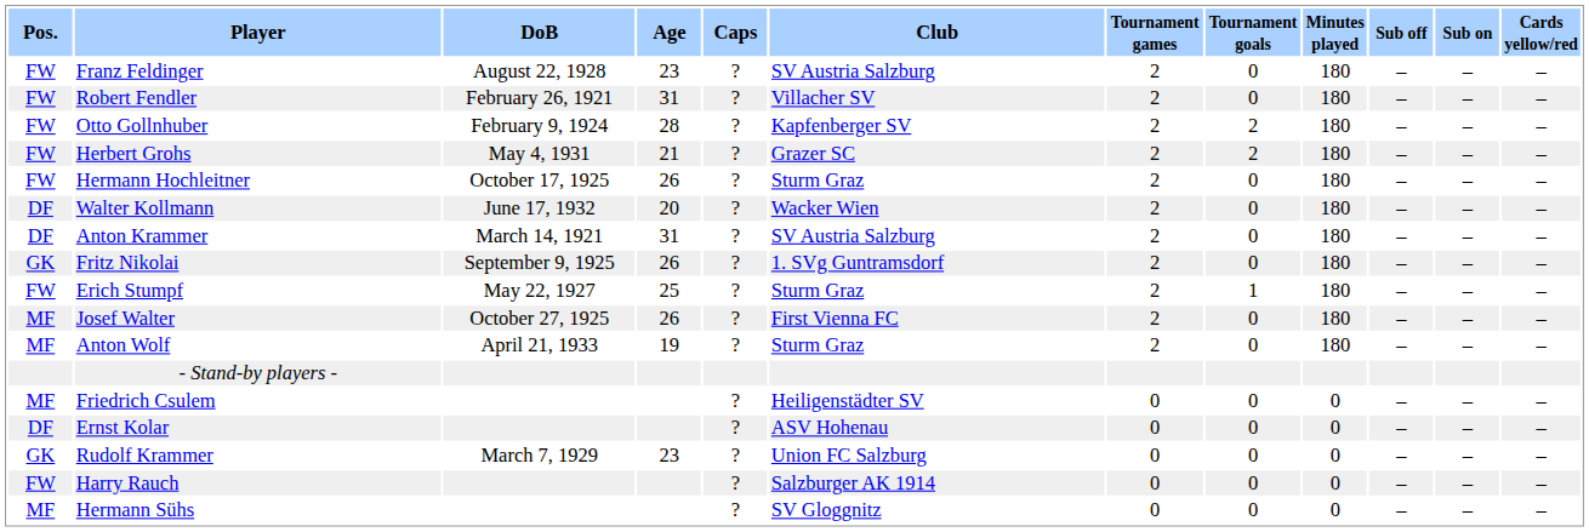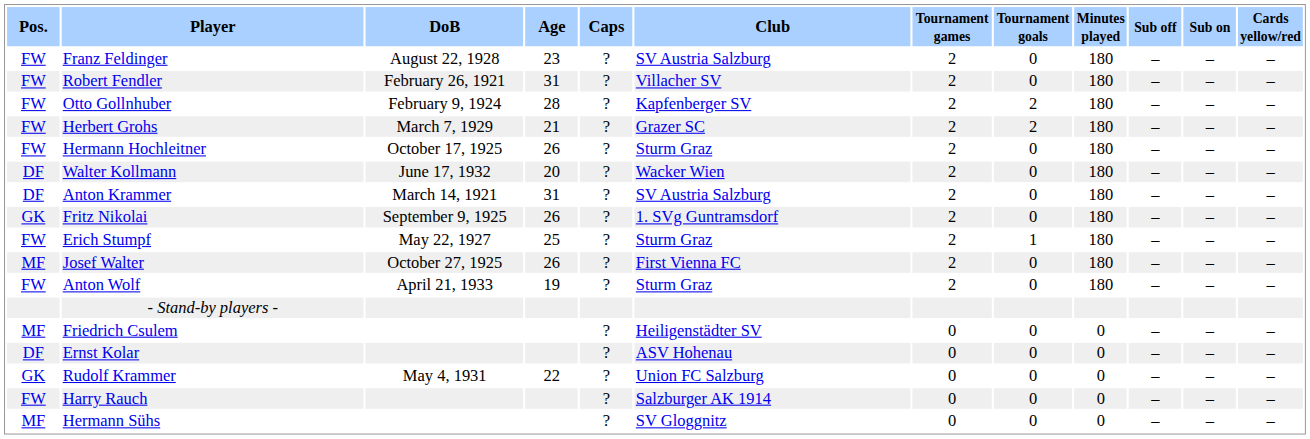 <table border="0" width="100%" style="border: 1px solid #999; background-color:#FFFFFF; text-align:center">
 <tr align="center" bgcolor="#AAD0FF">
 <th width=4%>Pos.</th>
 <th width=23%>Player</th>
 <th width=12%>DoB</th>
 <th width=4%>Age</th>
 <th width=4%>Caps</th>
 <th width=21%>Club</th>
 <th width=6%><small>Tournament<br>games</small></th>
 <th width=6%><small>Tournament<br>goals</small></th>
 <th width=4%><small>Minutes<br>played</small></th>
 <th width=4%><small>Sub off</small></th>
 <th width=4%><small>Sub on</small></th>
 <th width=4%><small>Cards<br>yellow/red</small></th>
 </tr>
 <tr>
 <td><a href='#'>FW</a></td>
 <td align="left"><a href='#'>Franz Feldinger</a></td>
 <td>August 22, 1928</td>
 <td>23</td>
 <td>?</td>
 <td align="left"> <a href='#'>SV Austria Salzburg</a></td>
 <td>2</td>
 <td>0</td>
 <td>180</td>
 <td>–</td>
 <td>–</td>
 <td>–</td>
 </tr>
 <tr bgcolor="#EFEFEF">
 <td><a href='#'>FW</a></td>
 <td align="left"><a href='#'>Robert Fendler</a></td>
 <td>February 26, 1921</td>
 <td>31</td>
 <td>?</td>
 <td align="left"> <a href='#'>Villacher SV</a></td>
 <td>2</td>
 <td>0</td>
 <td>180</td>
 <td>–</td>
 <td>–</td>
 <td>–</td>
 </tr>
 <tr>
 <td><a href='#'>FW</a></td>
 <td align="left"><a href='#'>Otto Gollnhuber</a></td>
 <td>February 9, 1924</td>
 <td>28</td>
 <td>?</td>
 <td align="left"> <a href='#'>Kapfenberger SV</a></td>
 <td>2</td>
 <td>2</td>
 <td>180</td>
 <td>–</td>
 <td>–</td>
 <td>–</td>
 </tr>
 <tr bgcolor="#EFEFEF">
 <td><a href='#'>FW</a></td>
 <td align="left"><a href='#'>Herbert Grohs</a></td>
-<td>May 4, 1931</td>
+<td>March 7, 1929</td>
 <td>21</td>
 <td>?</td>
 <td align="left"> <a href='#'>Grazer SC</a></td>
 <td>2</td>
 <td>2</td>
 <td>180</td>
 <td>–</td>
 <td>–</td>
 <td>–</td>
 </tr>
 <tr>
 <td><a href='#'>FW</a></td>
 <td align="left"><a href='#'>Hermann Hochleitner</a></td>
 <td>October 17, 1925</td>
 <td>26</td>
 <td>?</td>
 <td align="left"> <a href='#'>Sturm Graz</a></td>
 <td>2</td>
 <td>0</td>
 <td>180</td>
 <td>–</td>
 <td>–</td>
 <td>–</td>
 </tr>
 <tr bgcolor="#EFEFEF">
 <td><a href='#'>DF</a></td>
 <td align="left"><a href='#'>Walter Kollmann</a></td>
 <td>June 17, 1932</td>
 <td>20</td>
 <td>?</td>
 <td align="left"> <a href='#'>Wacker Wien</a></td>
 <td>2</td>
 <td>0</td>
 <td>180</td>
 <td>–</td>
 <td>–</td>
 <td>–</td>
 </tr>
 <tr>
 <td><a href='#'>DF</a></td>
 <td align="left"><a href='#'>Anton Krammer</a></td>
 <td>March 14, 1921</td>
 <td>31</td>
 <td>?</td>
 <td align="left"> <a href='#'>SV Austria Salzburg</a></td>
 <td>2</td>
 <td>0</td>
 <td>180</td>
 <td>–</td>
 <td>–</td>
 <td>–</td>
 </tr>
 <tr bgcolor="#EFEFEF">
 <td><a href='#'>GK</a></td>
 <td align="left"><a href='#'>Fritz Nikolai</a></td>
 <td>September 9, 1925</td>
 <td>26</td>
 <td>?</td>
 <td align="left"> <a href='#'>1. SVg Guntramsdorf</a></td>
 <td>2</td>
 <td>0</td>
 <td>180</td>
 <td>–</td>
 <td>–</td>
 <td>–</td>
 </tr>
 <tr>
 <td><a href='#'>FW</a></td>
 <td align="left"><a href='#'>Erich Stumpf</a></td>
 <td>May 22, 1927</td>
 <td>25</td>
 <td>?</td>
 <td align="left"> <a href='#'>Sturm Graz</a></td>
 <td>2</td>
 <td>1</td>
 <td>180</td>
 <td>–</td>
 <td>–</td>
 <td>–</td>
 </tr>
 <tr bgcolor="#EFEFEF">
 <td><a href='#'>MF</a></td>
 <td align="left"><a href='#'>Josef Walter</a></td>
 <td>October 27, 1925</td>
 <td>26</td>
 <td>?</td>
 <td align="left"> <a href='#'>First Vienna FC</a></td>
 <td>2</td>
 <td>0</td>
 <td>180</td>
 <td>–</td>
 <td>–</td>
 <td>–</td>
 </tr>
 <tr>
-<td><a href='#'>MF</a></td>
+<td><a href='#'>FW</a></td>
 <td align="left"><a href='#'>Anton Wolf</a></td>
 <td>April 21, 1933</td>
 <td>19</td>
 <td>?</td>
 <td align="left"> <a href='#'>Sturm Graz</a></td>
 <td>2</td>
 <td>0</td>
 <td>180</td>
 <td>–</td>
 <td>–</td>
 <td>–</td>
 </tr>
 <tr bgcolor="#EFEFEF">
 <td></td>
 <td>- <em>Stand-by players</em> -</td>
 <td></td>
 <td></td>
 <td></td>
 <td></td>
 <td></td>
 <td></td>
 <td></td>
 <td></td>
 <td></td>
 <td></td>
 </tr>
 <tr>
 <td><a href='#'>MF</a></td>
 <td align="left"><a href='#'>Friedrich Csulem</a></td>
 <td></td>
 <td></td>
 <td>?</td>
 <td align="left"> <a href='#'>Heiligenstädter SV</a></td>
 <td>0</td>
 <td>0</td>
 <td>0</td>
 <td>–</td>
 <td>–</td>
 <td>–</td>
 </tr>
 <tr bgcolor="#EFEFEF">
 <td><a href='#'>DF</a></td>
 <td align="left"><a href='#'>Ernst Kolar</a></td>
 <td></td>
 <td></td>
 <td>?</td>
 <td align="left"> <a href='#'>ASV Hohenau</a></td>
 <td>0</td>
 <td>0</td>
 <td>0</td>
 <td>–</td>
 <td>–</td>
 <td>–</td>
 </tr>
 <tr>
 <td><a href='#'>GK</a></td>
 <td align="left"><a href='#'>Rudolf Krammer</a></td>
-<td>March 7, 1929</td>
-<td>23</td>
+<td>May 4, 1931</td>
+<td>22</td>
 <td>?</td>
 <td align="left"> <a href='#'>Union FC Salzburg</a></td>
 <td>0</td>
 <td>0</td>
 <td>0</td>
 <td>–</td>
 <td>–</td>
 <td>–</td>
 </tr>
 <tr bgcolor="#EFEFEF">
 <td><a href='#'>FW</a></td>
 <td align="left"><a href='#'>Harry Rauch</a></td>
 <td></td>
 <td></td>
 <td>?</td>
 <td align="left"> <a href='#'>Salzburger AK 1914</a></td>
 <td>0</td>
 <td>0</td>
 <td>0</td>
 <td>–</td>
 <td>–</td>
 <td>–</td>
 </tr>
 <tr>
 <td><a href='#'>MF</a></td>
 <td align="left"><a href='#'>Hermann Sühs</a></td>
 <td></td>
 <td></td>
 <td>?</td>
 <td align="left"> <a href='#'>SV Gloggnitz</a></td>
 <td>0</td>
 <td>0</td>
 <td>0</td>
 <td>–</td>
 <td>–</td>
 <td>–</td>
 </tr>
 </table>
